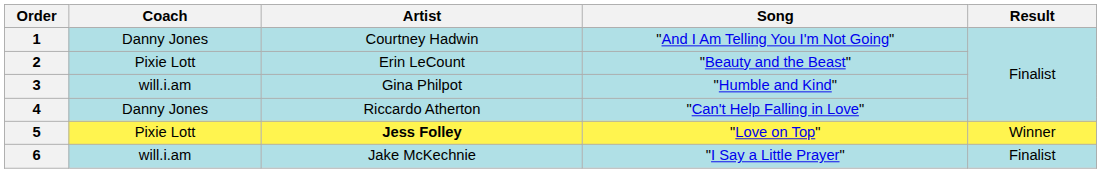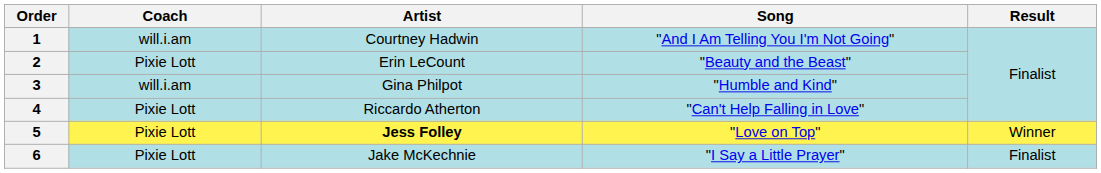 <table class="wikitable" style="text-align:center; width:75%;">
 <tr>
 <th scope="col" style="width:05%;">Order</th>
 <th scope="col" style="width:15%;">Coach</th>
 <th scope="col" style="width:25%;">Artist</th>
 <th scope="col" style="width:30%;">Song</th>
 <th scope="col" style="width:10%;">Result</th>
 </tr>
 <tr>
 <th scope="col">1</th>
-<td style="background:#B0E0E6;text-align:center;">Danny Jones</td>
+<td style="background:#B0E0E6;text-align:center;">will.i.am</td>
 <td style="background:#B0E0E6;text-align:center;">Courtney Hadwin</td>
 <td style="background:#B0E0E6;text-align:center;">"<a href='#'>And I Am Telling You I'm Not Going</a>"</td>
 <td rowspan="4" style="background:#B0E0E6;text-align:center;">Finalist</td>
 </tr>
 <tr>
 <th scope="col">2</th>
 <td style="background:#B0E0E6;text-align:center;">Pixie Lott</td>
 <td style="background:#B0E0E6;text-align:center;">Erin LeCount</td>
 <td style="background:#B0E0E6;text-align:center;">"<a href='#'>Beauty and the Beast</a>"</td>
 </tr>
 <tr>
 <th scope="col">3</th>
 <td style="background:#B0E0E6;text-align:center;">will.i.am</td>
 <td style="background:#B0E0E6;text-align:center;">Gina Philpot</td>
 <td style="background:#B0E0E6;text-align:center;">"<a href='#'>Humble and Kind</a>"</td>
 </tr>
 <tr>
 <th scope="col">4</th>
-<td style="background:#B0E0E6;text-align:center;">Danny Jones</td>
+<td style="background:#B0E0E6;text-align:center;">Pixie Lott</td>
 <td style="background:#B0E0E6;text-align:center;">Riccardo Atherton</td>
 <td style="background:#B0E0E6;text-align:center;">"<a href='#'>Can't Help Falling in Love</a>"</td>
 </tr>
 <tr>
 <th scope="col">5</th>
 <td style="background:#FFF44F;text-align:center;">Pixie Lott</td>
 <td style="background:#FFF44F;text-align:center;"><strong>Jess Folley</strong></td>
 <td style="background:#FFF44F;text-align:center;">"<a href='#'>Love on Top</a>"</td>
 <td style="background:#FFF44F;text-align:center;">Winner</td>
 </tr>
 <tr>
 <th scope="col">6</th>
-<td style="background:#B0E0E6;text-align:center;">will.i.am</td>
+<td style="background:#B0E0E6;text-align:center;">Pixie Lott</td>
 <td style="background:#B0E0E6;text-align:center;">Jake McKechnie</td>
 <td style="background:#B0E0E6;text-align:center;">"<a href='#'>I Say a Little Prayer</a>"</td>
 <td style="background:#B0E0E6;text-align:center;">Finalist</td>
 </tr>
 </table>
